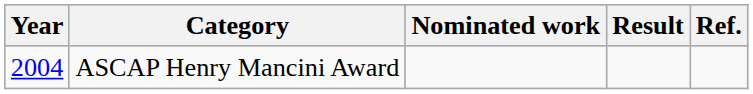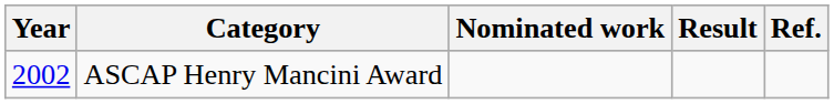 <table class="wikitable">
 <tr>
 <th>Year</th>
 <th>Category</th>
 <th>Nominated work</th>
 <th>Result</th>
 <th>Ref.</th>
 </tr>
 <tr>
-<td><a href='#'>2004</a></td>
+<td><a href='#'>2002</a></td>
 <td>ASCAP Henry Mancini Award</td>
 <td></td>
 <td></td>
 <td align="center"></td>
 </tr>
 </table>
